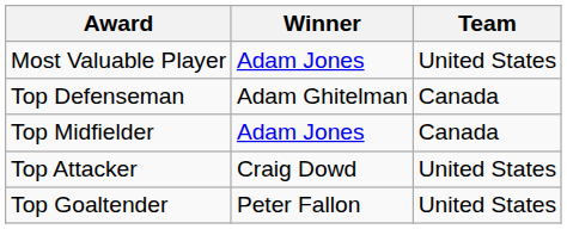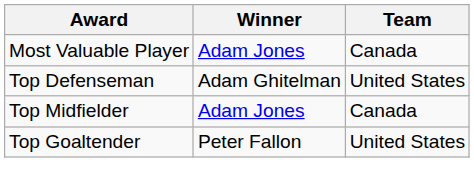 <table class="wikitable">
 <tr>
 <th>Award</th>
 <th>Winner</th>
 <th>Team</th>
 </tr>
 <tr>
 <td>Most Valuable Player</td>
 <td><a href='#'>Adam Jones</a></td>
-<td>United States</td>
+<td>Canada</td>
 </tr>
 <tr>
 <td>Top Defenseman</td>
 <td>Adam Ghitelman</td>
-<td>Canada</td>
+<td>United States</td>
 </tr>
 <tr>
 <td>Top Midfielder</td>
 <td><a href='#'>Adam Jones</a></td>
 <td>Canada</td>
 </tr>
 <tr>
-<td>Top Attacker</td>
-<td>Craig Dowd</td>
-<td>United States</td>
-</tr>
-<tr>
 <td>Top Goaltender</td>
 <td>Peter Fallon</td>
 <td>United States</td>
 </tr>
 </table>
